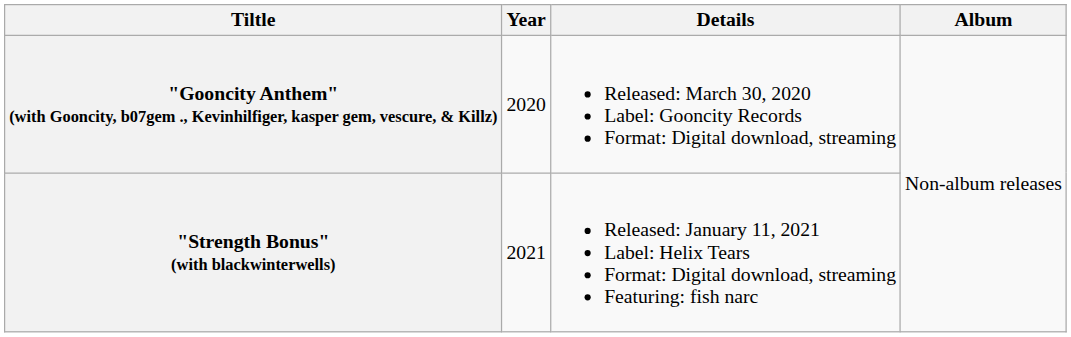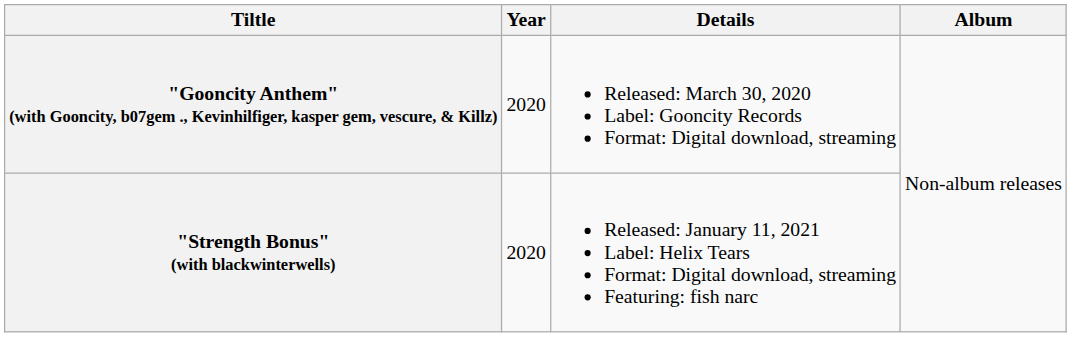 <table class="wikitable plainrowheaders">
 <tr>
 <th>Tiltle</th>
 <th>Year</th>
 <th>Details</th>
 <th>Album</th>
 </tr>
 <tr>
 <th scope="row">"Gooncity Anthem"<br><small>(with Gooncity, b07gem ., Kevinhilfiger, kasper gem, vescure, & Killz)</small></th>
 <td>2020</td>
 <td><br><ul><li>Released: March 30, 2020</li><li>Label: Gooncity Records</li><li>Format: Digital download, streaming</li></ul></td>
 <td rowspan="2">Non-album releases</td>
 </tr>
 <tr>
 <th scope="row">"Strength Bonus"<br><small>(with blackwinterwells)</small></th>
-<td>2021</td>
+<td>2020</td>
 <td><br><ul><li>Released: January 11, 2021</li><li>Label: Helix Tears</li><li>Format: Digital download, streaming</li><li>Featuring: fish narc</li></ul></td>
 </tr>
 </table>
